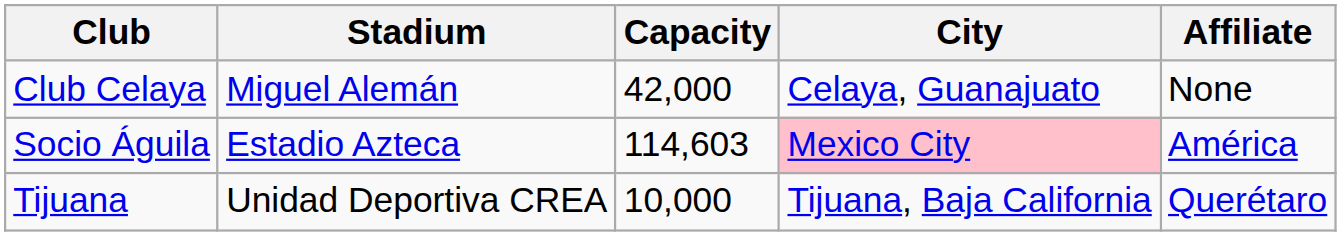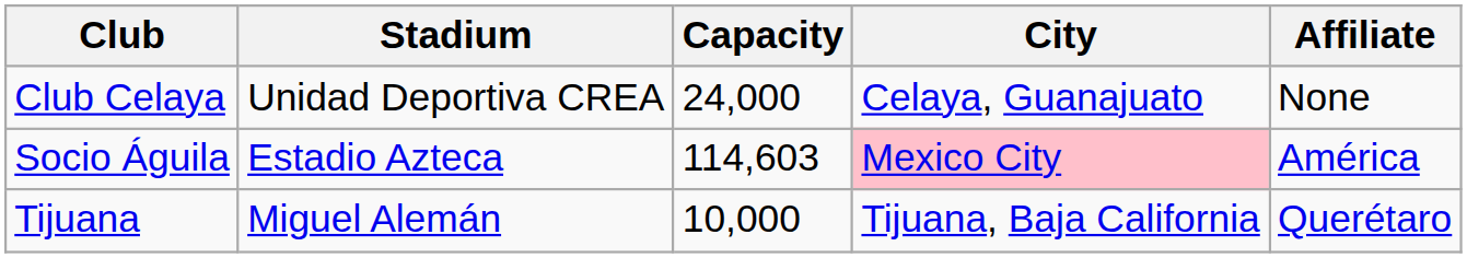 <table class="wikitable">
 <tr>
 <th align=center>Club</th>
 <th>Stadium</th>
 <th>Capacity</th>
 <th>City</th>
 <th>Affiliate</th>
 </tr>
 <tr>
 <td><a href='#'>Club Celaya</a></td>
-<td><a href='#'>Miguel Alemán</a></td>
-<td>42,000</td>
+<td>Unidad Deportiva CREA</td>
+<td>24,000</td>
 <td><a href='#'>Celaya</a>, <a href='#'>Guanajuato</a></td>
 <td>None</td>
 </tr>
 <tr>
 <td><a href='#'>Socio Águila</a></td>
 <td><a href='#'>Estadio Azteca</a></td>
 <td>114,603</td>
 <td style="background: pink;"><a href='#'>Mexico City</a></td>
 <td><a href='#'>América</a></td>
 </tr>
 <tr>
 <td><a href='#'>Tijuana</a></td>
-<td>Unidad Deportiva CREA</td>
+<td><a href='#'>Miguel Alemán</a></td>
 <td>10,000</td>
 <td><a href='#'>Tijuana</a>, <a href='#'>Baja California</a></td>
 <td><a href='#'>Querétaro</a></td>
 </tr>
 </table>
